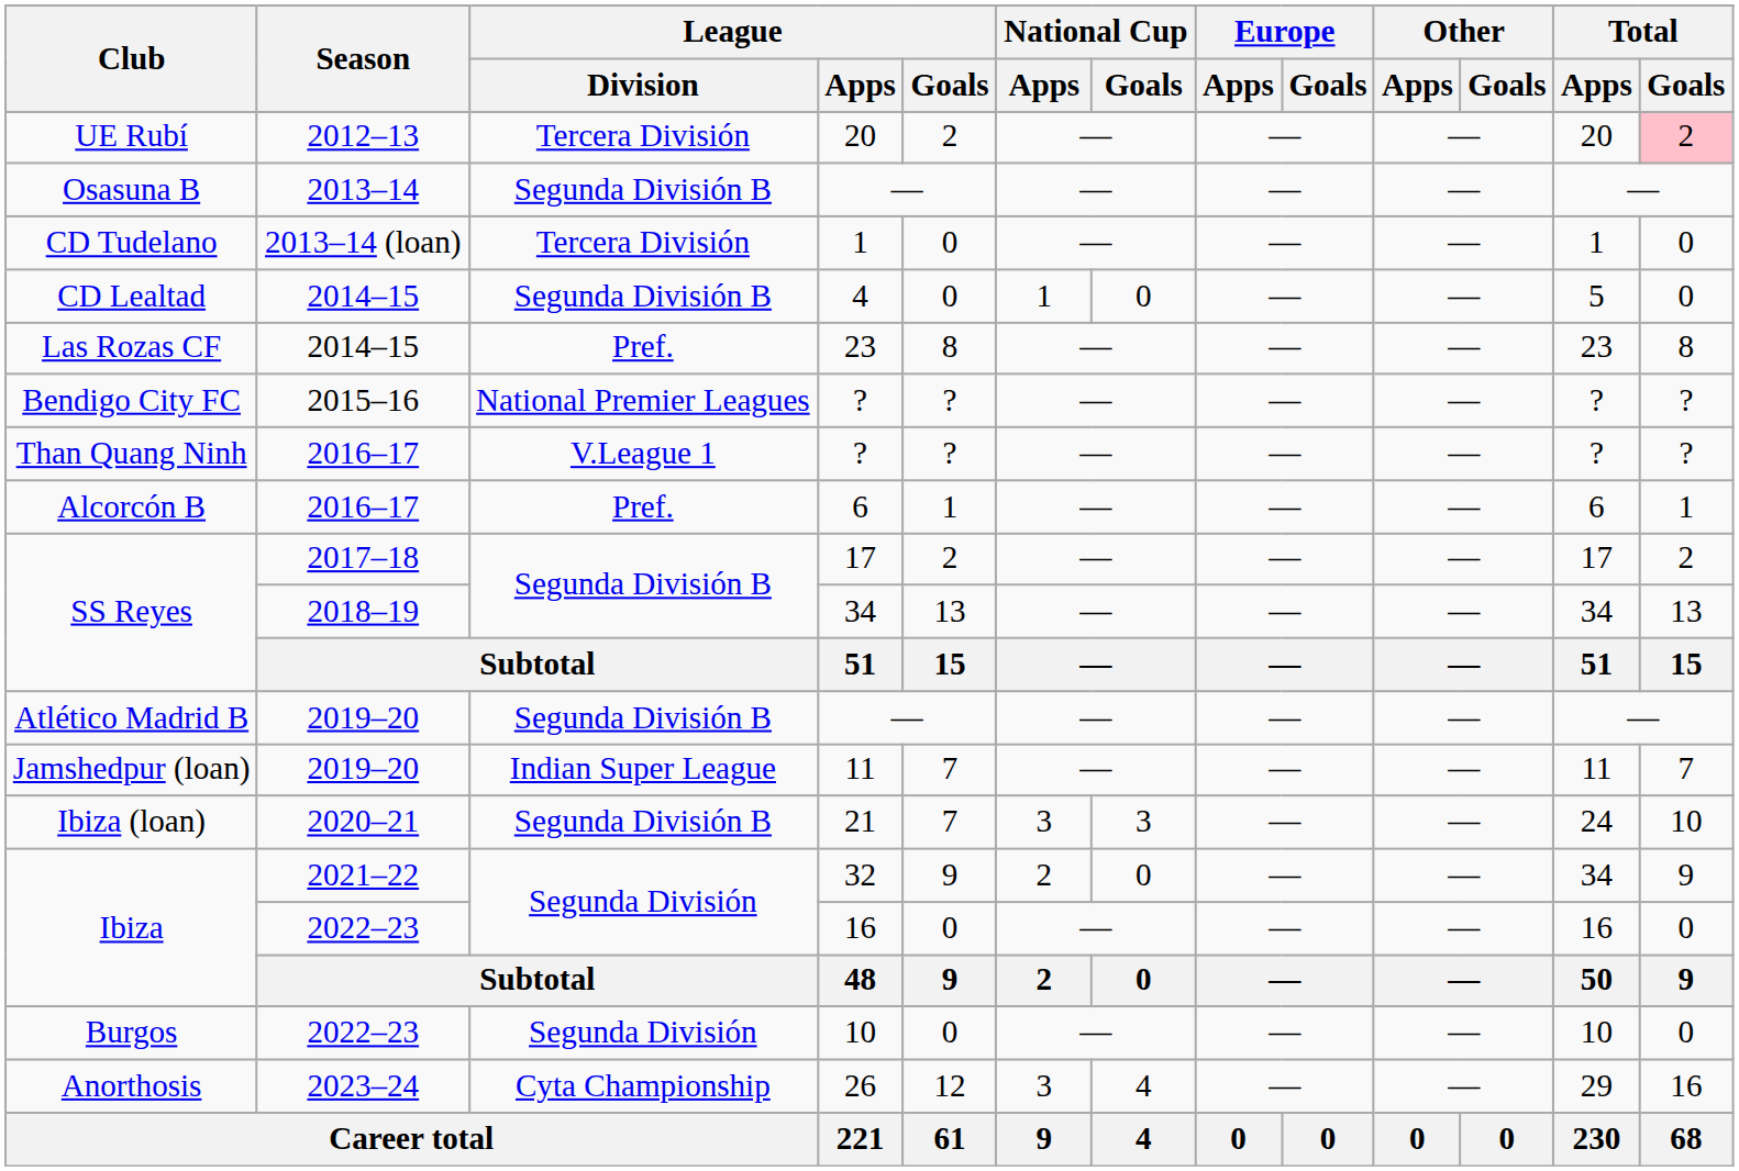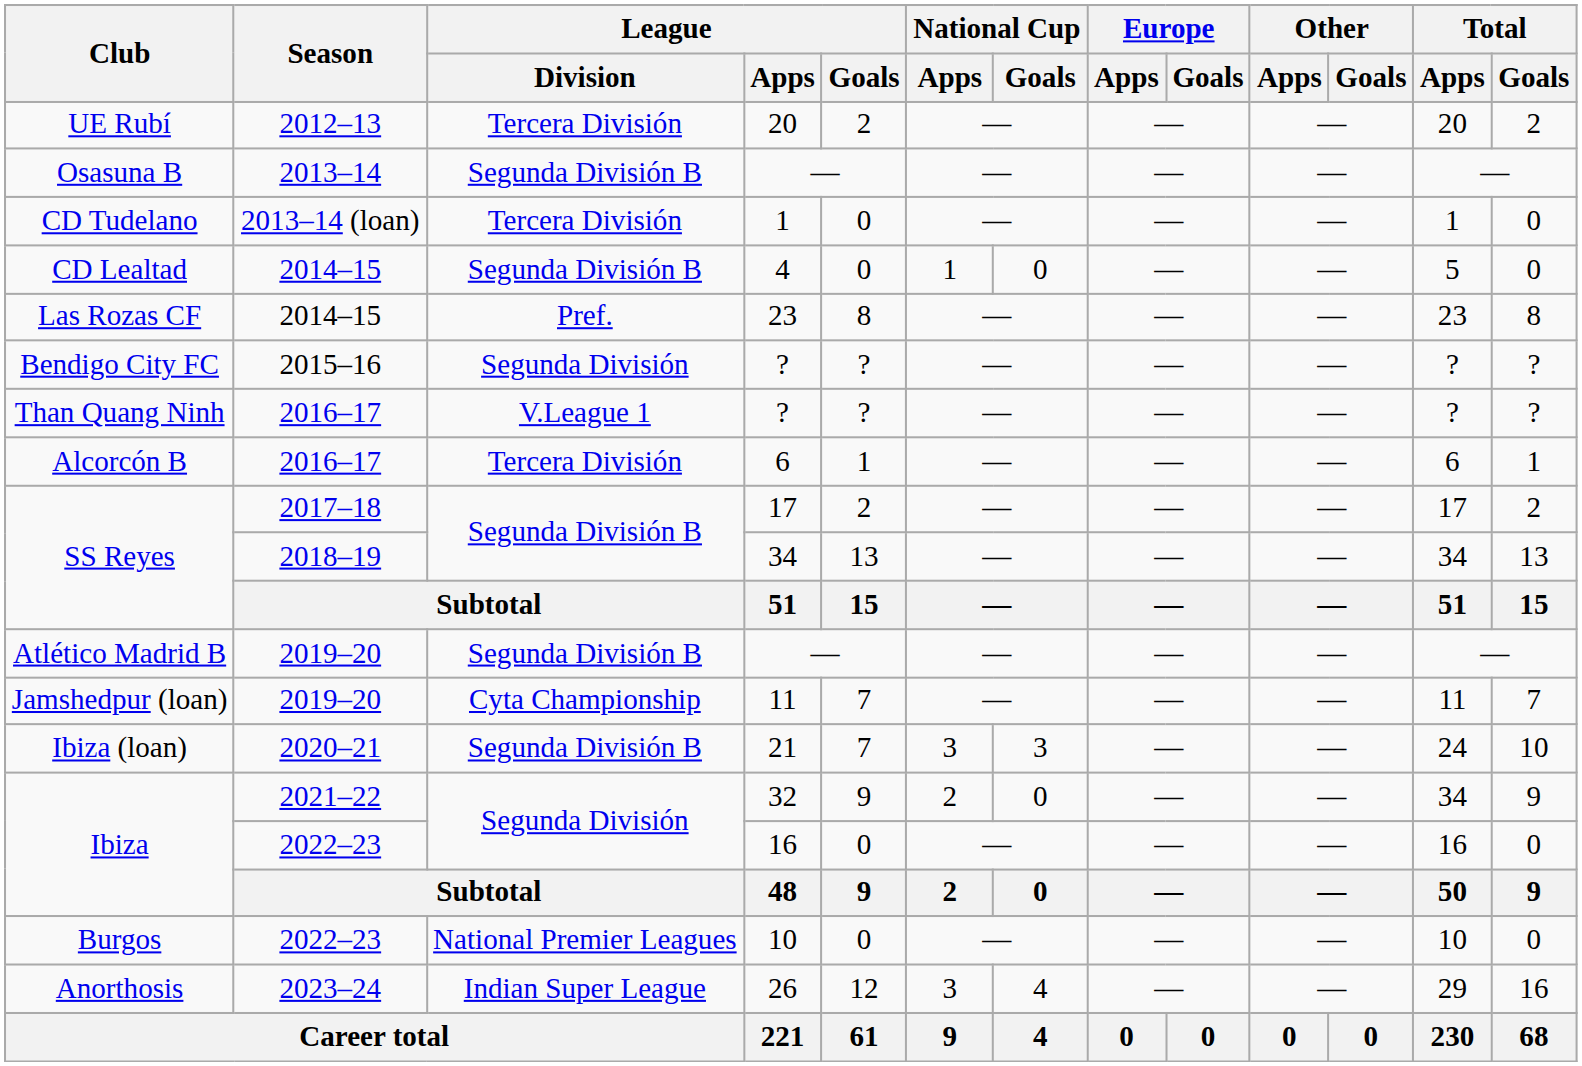 <table class="wikitable" style="font-size:90%; text-align: center">
 <tr>
 <th rowspan=2>Club</th>
 <th rowspan=2>Season</th>
 <th colspan=3>League</th>
 <th colspan=2>National Cup</th>
 <th colspan=2><a href='#'>Europe</a></th>
 <th colspan=2>Other</th>
 <th colspan=2>Total</th>
 </tr>
 <tr>
 <th>Division</th>
 <th>Apps</th>
 <th>Goals</th>
 <th>Apps</th>
 <th>Goals</th>
 <th>Apps</th>
 <th>Goals</th>
 <th>Apps</th>
 <th>Goals</th>
 <th>Apps</th>
 <th>Goals</th>
 </tr>
 <tr>
 <td><a href='#'>UE Rubí</a></td>
 <td><a href='#'>2012–13</a></td>
 <td><a href='#'>Tercera División</a></td>
 <td>20</td>
 <td>2</td>
 <td colspan="2">—</td>
 <td colspan="2">—</td>
 <td colspan="2">—</td>
 <td>20</td>
-<td style="background: pink;">2</td>
+<td>2</td>
 </tr>
 <tr>
 <td><a href='#'>Osasuna B</a></td>
 <td><a href='#'>2013–14</a></td>
 <td><a href='#'>Segunda División B</a></td>
 <td colspan="2">—</td>
 <td colspan="2">—</td>
 <td colspan="2">—</td>
 <td colspan="2">—</td>
 <td colspan="2">—</td>
 </tr>
 <tr>
 <td><a href='#'>CD Tudelano</a></td>
 <td><a href='#'>2013–14</a> (loan)</td>
 <td><a href='#'>Tercera División</a></td>
 <td>1</td>
 <td>0</td>
 <td colspan="2">—</td>
 <td colspan="2">—</td>
 <td colspan="2">—</td>
 <td>1</td>
 <td>0</td>
 </tr>
 <tr>
 <td><a href='#'>CD Lealtad</a></td>
 <td><a href='#'>2014–15</a></td>
 <td><a href='#'>Segunda División B</a></td>
 <td>4</td>
 <td>0</td>
 <td>1</td>
 <td>0</td>
 <td colspan="2">—</td>
 <td colspan="2">—</td>
 <td>5</td>
 <td>0</td>
 </tr>
 <tr>
 <td><a href='#'>Las Rozas CF</a></td>
 <td>2014–15</td>
 <td><a href='#'>Pref.</a></td>
 <td>23</td>
 <td>8</td>
 <td colspan="2">—</td>
 <td colspan="2">—</td>
 <td colspan="2">—</td>
 <td>23</td>
 <td>8</td>
 </tr>
 <tr>
 <td><a href='#'>Bendigo City FC</a></td>
 <td>2015–16</td>
-<td><a href='#'>National Premier Leagues</a></td>
+<td><a href='#'>Segunda División</a></td>
 <td>?</td>
 <td>?</td>
 <td colspan="2">—</td>
 <td colspan="2">—</td>
 <td colspan="2">—</td>
 <td>?</td>
 <td>?</td>
 </tr>
 <tr>
 <td><a href='#'>Than Quang Ninh</a></td>
 <td><a href='#'>2016–17</a></td>
 <td><a href='#'>V.League 1</a></td>
 <td>?</td>
 <td>?</td>
 <td colspan="2">—</td>
 <td colspan="2">—</td>
 <td colspan="2">—</td>
 <td>?</td>
 <td>?</td>
 </tr>
 <tr>
 <td><a href='#'>Alcorcón B</a></td>
 <td><a href='#'>2016–17</a></td>
-<td><a href='#'>Pref.</a></td>
+<td><a href='#'>Tercera División</a></td>
 <td>6</td>
 <td>1</td>
 <td colspan="2">—</td>
 <td colspan="2">—</td>
 <td colspan="2">—</td>
 <td>6</td>
 <td>1</td>
 </tr>
 <tr>
 <td rowspan="3"><a href='#'>SS Reyes</a></td>
 <td><a href='#'>2017–18</a></td>
 <td rowspan="2"><a href='#'>Segunda División B</a></td>
 <td>17</td>
 <td>2</td>
 <td colspan="2">—</td>
 <td colspan="2">—</td>
 <td colspan="2">—</td>
 <td>17</td>
 <td>2</td>
 </tr>
 <tr>
 <td><a href='#'>2018–19</a></td>
 <td>34</td>
 <td>13</td>
 <td colspan="2">—</td>
 <td colspan="2">—</td>
 <td colspan="2">—</td>
 <td>34</td>
 <td>13</td>
 </tr>
 <tr>
 <th colspan=2>Subtotal</th>
 <th>51</th>
 <th>15</th>
 <th colspan="2">—</th>
 <th colspan="2">—</th>
 <th colspan="2">—</th>
 <th>51</th>
 <th>15</th>
 </tr>
 <tr>
 <td><a href='#'>Atlético Madrid B</a></td>
 <td><a href='#'>2019–20</a></td>
 <td><a href='#'>Segunda División B</a></td>
 <td colspan="2">—</td>
 <td colspan="2">—</td>
 <td colspan="2">—</td>
 <td colspan="2">—</td>
 <td colspan="2">—</td>
 </tr>
 <tr>
 <td><a href='#'>Jamshedpur</a> (loan)</td>
 <td><a href='#'>2019–20</a></td>
-<td><a href='#'>Indian Super League</a></td>
+<td><a href='#'>Cyta Championship</a></td>
 <td>11</td>
 <td>7</td>
 <td colspan="2">—</td>
 <td colspan="2">—</td>
 <td colspan="2">—</td>
 <td>11</td>
 <td>7</td>
 </tr>
 <tr>
 <td><a href='#'>Ibiza</a> (loan)</td>
 <td><a href='#'>2020–21</a></td>
 <td><a href='#'>Segunda División B</a></td>
 <td>21</td>
 <td>7</td>
 <td>3</td>
 <td>3</td>
 <td colspan="2">—</td>
 <td colspan="2">—</td>
 <td>24</td>
 <td>10</td>
 </tr>
 <tr>
 <td rowspan=3><a href='#'>Ibiza</a></td>
 <td><a href='#'>2021–22</a></td>
 <td rowspan="2"><a href='#'>Segunda División</a></td>
 <td>32</td>
 <td>9</td>
 <td>2</td>
 <td>0</td>
 <td colspan="2">—</td>
 <td colspan="2">—</td>
 <td>34</td>
 <td>9</td>
 </tr>
 <tr>
 <td><a href='#'>2022–23</a></td>
 <td>16</td>
 <td>0</td>
 <td colspan="2">—</td>
 <td colspan="2">—</td>
 <td colspan="2">—</td>
 <td>16</td>
 <td>0</td>
 </tr>
 <tr>
 <th colspan=2>Subtotal</th>
 <th>48</th>
 <th>9</th>
 <th>2</th>
 <th>0</th>
 <th colspan="2">—</th>
 <th colspan="2">—</th>
 <th>50</th>
 <th>9</th>
 </tr>
 <tr>
 <td><a href='#'>Burgos</a></td>
 <td><a href='#'>2022–23</a></td>
-<td><a href='#'>Segunda División</a></td>
+<td><a href='#'>National Premier Leagues</a></td>
 <td>10</td>
 <td>0</td>
 <td colspan="2">—</td>
 <td colspan="2">—</td>
 <td colspan="2">—</td>
 <td>10</td>
 <td>0</td>
 </tr>
 <tr>
 <td><a href='#'>Anorthosis</a></td>
 <td><a href='#'>2023–24</a></td>
-<td><a href='#'>Cyta Championship</a></td>
+<td><a href='#'>Indian Super League</a></td>
 <td>26</td>
 <td>12</td>
 <td>3</td>
 <td>4</td>
 <td colspan="2">—</td>
 <td colspan="2">—</td>
 <td>29</td>
 <td>16</td>
 </tr>
 <tr>
 <th colspan="3">Career total</th>
 <th>221</th>
 <th>61</th>
 <th>9</th>
 <th>4</th>
 <th>0</th>
 <th>0</th>
 <th>0</th>
 <th>0</th>
 <th>230</th>
 <th>68</th>
 </tr>
 </table>
